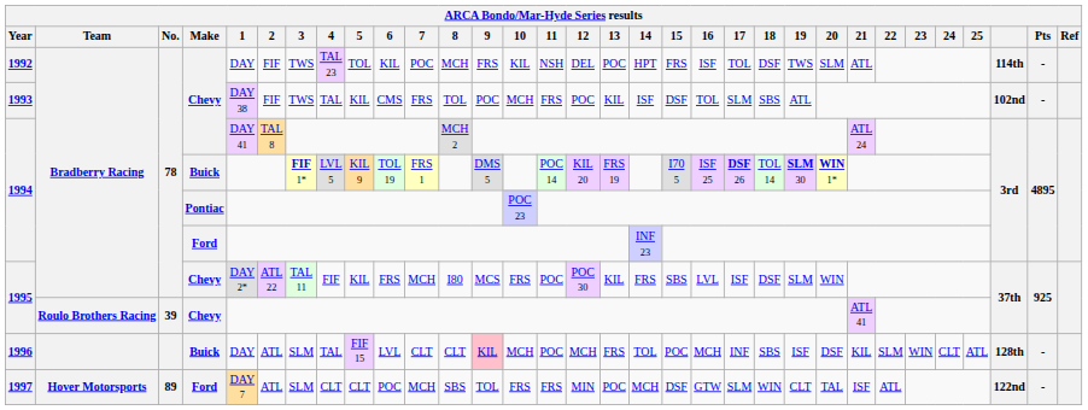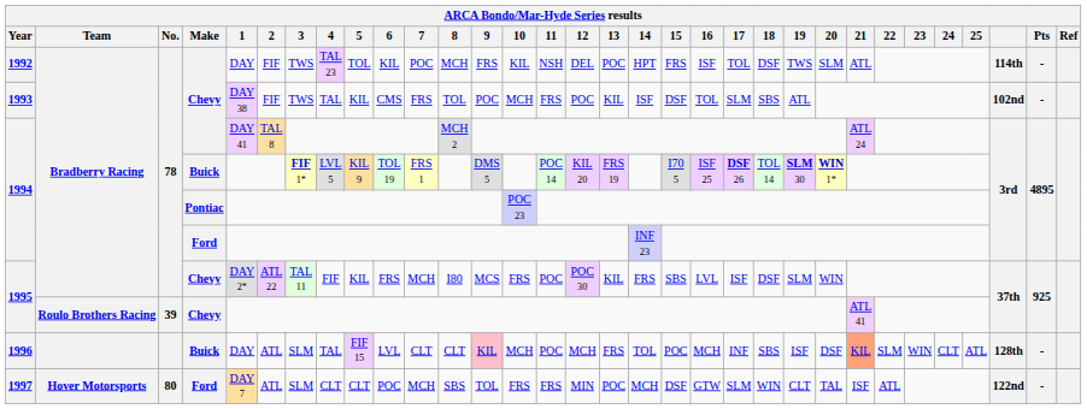 <table class="wikitable" style="text-align:center; font-size:75%">
 <tr>
 <th colspan=45><a href='#'>ARCA Bondo/Mar-Hyde Series</a> results</th>
 </tr>
 <tr>
 <th>Year</th>
 <th>Team</th>
 <th>No.</th>
 <th>Make</th>
 <th>1</th>
 <th>2</th>
 <th>3</th>
 <th>4</th>
 <th>5</th>
 <th>6</th>
 <th>7</th>
 <th>8</th>
 <th>9</th>
 <th>10</th>
 <th>11</th>
 <th>12</th>
 <th>13</th>
 <th>14</th>
 <th>15</th>
 <th>16</th>
 <th>17</th>
 <th>18</th>
 <th>19</th>
 <th>20</th>
 <th>21</th>
 <th>22</th>
 <th>23</th>
 <th>24</th>
 <th>25</th>
 <th></th>
 <th>Pts</th>
 <th>Ref</th>
 </tr>
 <tr>
 <th><a href='#'>1992</a></th>
 <th rowspan=7><a href='#'>Bradberry Racing</a></th>
 <th rowspan=7>78</th>
 <th rowspan=3><a href='#'>Chevy</a></th>
 <td><a href='#'>DAY</a></td>
 <td><a href='#'>FIF</a></td>
 <td><a href='#'>TWS</a></td>
 <td style="background:#EFCFFF;"><a href='#'>TAL</a><br><small>23</small></td>
 <td><a href='#'>TOL</a></td>
 <td><a href='#'>KIL</a></td>
 <td><a href='#'>POC</a></td>
 <td><a href='#'>MCH</a></td>
 <td><a href='#'>FRS</a></td>
 <td><a href='#'>KIL</a></td>
 <td><a href='#'>NSH</a></td>
 <td><a href='#'>DEL</a></td>
 <td><a href='#'>POC</a></td>
 <td><a href='#'>HPT</a></td>
 <td><a href='#'>FRS</a></td>
 <td><a href='#'>ISF</a></td>
 <td><a href='#'>TOL</a></td>
 <td><a href='#'>DSF</a></td>
 <td><a href='#'>TWS</a></td>
 <td><a href='#'>SLM</a></td>
 <td><a href='#'>ATL</a></td>
 <td colspan=4></td>
 <th>114th</th>
 <th>-</th>
 <th></th>
 </tr>
 <tr>
 <th><a href='#'>1993</a></th>
 <td style="background:#EFCFFF;"><a href='#'>DAY</a><br><small>38</small></td>
 <td><a href='#'>FIF</a></td>
 <td><a href='#'>TWS</a></td>
 <td><a href='#'>TAL</a></td>
 <td><a href='#'>KIL</a></td>
 <td><a href='#'>CMS</a></td>
 <td><a href='#'>FRS</a></td>
 <td><a href='#'>TOL</a></td>
 <td><a href='#'>POC</a></td>
 <td><a href='#'>MCH</a></td>
 <td><a href='#'>FRS</a></td>
 <td><a href='#'>POC</a></td>
 <td><a href='#'>KIL</a></td>
 <td><a href='#'>ISF</a></td>
 <td><a href='#'>DSF</a></td>
 <td><a href='#'>TOL</a></td>
 <td><a href='#'>SLM</a></td>
 <td><a href='#'>SBS</a></td>
 <td><a href='#'>ATL</a></td>
 <td colspan=6></td>
 <th>102nd</th>
 <th>-</th>
 <th></th>
 </tr>
 <tr>
 <th rowspan=4><a href='#'>1994</a></th>
 <td style="background:#EFCFFF;"><a href='#'>DAY</a><br><small>41</small></td>
 <td style="background:#FFDF9F;"><a href='#'>TAL</a><br><small>8</small></td>
 <td colspan=5></td>
 <td style="background:#DFDFDF;"><a href='#'>MCH</a><br><small>2</small></td>
 <td colspan=12></td>
 <td style="background:#EFCFFF;"><a href='#'>ATL</a><br><small>24</small></td>
 <td colspan=4></td>
 <th rowspan=4>3rd</th>
 <th rowspan=4>4895</th>
 <th rowspan=4></th>
 </tr>
 <tr>
 <th><a href='#'>Buick</a></th>
 <td colspan=2></td>
 <td style="background:#FFFFBF;"><strong><a href='#'>FIF</a></strong><br><small>1*</small></td>
 <td style="background:#DFDFDF;"><a href='#'>LVL</a><br><small>5</small></td>
 <td style="background:#FFDF9F;"><a href='#'>KIL</a><br><small>9</small></td>
 <td style="background:#DFFFDF;"><a href='#'>TOL</a><br><small>19</small></td>
 <td style="background:#FFFFBF;"><a href='#'>FRS</a><br><small>1</small></td>
 <td></td>
 <td style="background:#DFDFDF;"><a href='#'>DMS</a><br><small>5</small></td>
 <td></td>
 <td style="background:#DFFFDF;"><a href='#'>POC</a><br><small>14</small></td>
 <td style="background:#EFCFFF;"><a href='#'>KIL</a><br><small>20</small></td>
 <td style="background:#EFCFFF;"><a href='#'>FRS</a><br><small>19</small></td>
 <td></td>
 <td style="background:#DFDFDF;"><a href='#'>I70</a><br><small>5</small></td>
 <td style="background:#EFCFFF;"><a href='#'>ISF</a><br><small>25</small></td>
 <td style="background:#EFCFFF;"><strong><a href='#'>DSF</a></strong><br><small>26</small></td>
 <td style="background:#DFFFDF;"><a href='#'>TOL</a><br><small>14</small></td>
 <td style="background:#EFCFFF;"><strong><a href='#'>SLM</a></strong><br><small>30</small></td>
 <td style="background:#FFFFBF;"><strong><a href='#'>WIN</a></strong><br><small>1*</small></td>
 <td colspan=5></td>
 </tr>
 <tr>
 <th><a href='#'>Pontiac</a></th>
 <td colspan=9></td>
 <td style="background:#CFCFFF;"><a href='#'>POC</a><br><small>23</small></td>
 <td colspan=15></td>
 </tr>
 <tr>
 <th><a href='#'>Ford</a></th>
 <td colspan=13></td>
 <td style="background:#CFCFFF;"><a href='#'>INF</a><br><small>23</small></td>
 <td colspan=11></td>
 </tr>
 <tr>
 <th rowspan=2><a href='#'>1995</a></th>
 <th><a href='#'>Chevy</a></th>
 <td style="background:#DFDFDF;"><a href='#'>DAY</a><br><small>2*</small></td>
 <td style="background:#EFCFFF;"><a href='#'>ATL</a><br><small>22</small></td>
 <td style="background:#DFFFDF;"><a href='#'>TAL</a><br><small>11</small></td>
 <td><a href='#'>FIF</a></td>
 <td><a href='#'>KIL</a></td>
 <td><a href='#'>FRS</a></td>
 <td><a href='#'>MCH</a></td>
 <td><a href='#'>I80</a></td>
 <td><a href='#'>MCS</a></td>
 <td><a href='#'>FRS</a></td>
 <td><a href='#'>POC</a></td>
 <td style="background:#EFCFFF;"><a href='#'>POC</a><br><small>30</small></td>
 <td><a href='#'>KIL</a></td>
 <td><a href='#'>FRS</a></td>
 <td><a href='#'>SBS</a></td>
 <td><a href='#'>LVL</a></td>
 <td><a href='#'>ISF</a></td>
 <td><a href='#'>DSF</a></td>
 <td><a href='#'>SLM</a></td>
 <td><a href='#'>WIN</a></td>
 <td colspan=5></td>
 <th rowspan=2>37th</th>
 <th rowspan=2>925</th>
 <th rowspan=2></th>
 </tr>
 <tr>
 <th><a href='#'>Roulo Brothers Racing</a></th>
 <th>39</th>
 <th><a href='#'>Chevy</a></th>
 <td colspan=20></td>
 <td style="background:#EFCFFF;"><a href='#'>ATL</a><br><small>41</small></td>
 <td colspan=4></td>
 </tr>
 <tr>
 <th><a href='#'>1996</a></th>
 <th></th>
 <th></th>
 <th><a href='#'>Buick</a></th>
 <td><a href='#'>DAY</a></td>
 <td><a href='#'>ATL</a></td>
 <td><a href='#'>SLM</a></td>
 <td><a href='#'>TAL</a></td>
 <td style="background:#EFCFFF;"><a href='#'>FIF</a><br><small>15</small></td>
 <td><a href='#'>LVL</a></td>
 <td><a href='#'>CLT</a></td>
 <td><a href='#'>CLT</a></td>
 <td style="background: pink;"><a href='#'>KIL</a></td>
 <td><a href='#'>MCH</a></td>
 <td><a href='#'>POC</a></td>
 <td><a href='#'>MCH</a></td>
 <td><a href='#'>FRS</a></td>
 <td><a href='#'>TOL</a></td>
 <td><a href='#'>POC</a></td>
 <td><a href='#'>MCH</a></td>
 <td><a href='#'>INF</a></td>
 <td><a href='#'>SBS</a></td>
 <td><a href='#'>ISF</a></td>
 <td><a href='#'>DSF</a></td>
-<td><a href='#'>KIL</a></td>
+<td style="background: lightsalmon;"><a href='#'>KIL</a></td>
 <td><a href='#'>SLM</a></td>
 <td><a href='#'>WIN</a></td>
 <td><a href='#'>CLT</a></td>
 <td><a href='#'>ATL</a></td>
 <th>128th</th>
 <th>-</th>
 <th></th>
 </tr>
 <tr>
 <th><a href='#'>1997</a></th>
 <th><a href='#'>Hover Motorsports</a></th>
-<th>89</th>
+<th>80</th>
 <th><a href='#'>Ford</a></th>
 <td style="background:#FFDF9F;"><a href='#'>DAY</a><br><small>7</small></td>
 <td><a href='#'>ATL</a></td>
 <td><a href='#'>SLM</a></td>
 <td><a href='#'>CLT</a></td>
 <td><a href='#'>CLT</a></td>
 <td><a href='#'>POC</a></td>
 <td><a href='#'>MCH</a></td>
 <td><a href='#'>SBS</a></td>
 <td><a href='#'>TOL</a></td>
 <td><a href='#'>FRS</a></td>
 <td><a href='#'>FRS</a></td>
 <td><a href='#'>MIN</a></td>
 <td><a href='#'>POC</a></td>
 <td><a href='#'>MCH</a></td>
 <td><a href='#'>DSF</a></td>
 <td><a href='#'>GTW</a></td>
 <td><a href='#'>SLM</a></td>
 <td><a href='#'>WIN</a></td>
 <td><a href='#'>CLT</a></td>
 <td><a href='#'>TAL</a></td>
 <td><a href='#'>ISF</a></td>
 <td><a href='#'>ATL</a></td>
 <td colspan=3></td>
 <th>122nd</th>
 <th>-</th>
 <th></th>
 </tr>
 </table>
